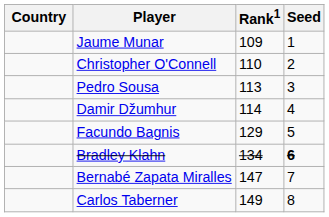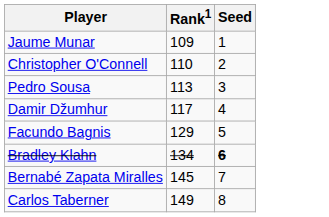 <table class="sortable wikitable">
 <tr>
-<th width="70">Country</th>
 <th width="175">Player</th>
 <th>Rank<sup>1</sup></th>
 <th>Seed</th>
 </tr>
 <tr>
-<td></td>
 <td><a href='#'>Jaume Munar</a></td>
 <td>109</td>
 <td>1</td>
 </tr>
 <tr>
-<td></td>
 <td><a href='#'>Christopher O'Connell</a></td>
 <td>110</td>
 <td>2</td>
 </tr>
 <tr>
-<td></td>
 <td><a href='#'>Pedro Sousa</a></td>
 <td>113</td>
 <td>3</td>
 </tr>
 <tr>
-<td></td>
 <td><a href='#'>Damir Džumhur</a></td>
-<td>114</td>
+<td>117</td>
 <td>4</td>
 </tr>
 <tr>
-<td></td>
 <td><a href='#'>Facundo Bagnis</a></td>
 <td>129</td>
 <td>5</td>
 </tr>
 <tr>
-<td><s></s></td>
 <td><s><a href='#'>Bradley Klahn</a></s></td>
 <td><s>134</s></td>
 <td><strong><s>6</s></strong></td>
 </tr>
 <tr>
-<td></td>
 <td><a href='#'>Bernabé Zapata Miralles</a></td>
-<td>147</td>
+<td>145</td>
 <td>7</td>
 </tr>
 <tr>
-<td></td>
 <td><a href='#'>Carlos Taberner</a></td>
 <td>149</td>
 <td>8</td>
 </tr>
 </table>
